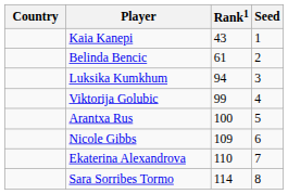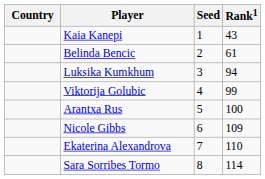 <table class="sortable wikitable">
 <tr>
 <th width="70">Country</th>
 <th width="175">Player</th>
+<th>Seed</th>
 <th>Rank<sup>1</sup></th>
-<th>Seed</th>
 </tr>
 <tr>
 <td></td>
 <td><a href='#'>Kaia Kanepi</a></td>
+<td>1</td>
 <td>43</td>
-<td>1</td>
 </tr>
 <tr>
 <td></td>
 <td><a href='#'>Belinda Bencic</a></td>
+<td>2</td>
 <td>61</td>
-<td>2</td>
 </tr>
 <tr>
 <td></td>
 <td><a href='#'>Luksika Kumkhum</a></td>
+<td>3</td>
 <td>94</td>
-<td>3</td>
 </tr>
 <tr>
 <td></td>
 <td><a href='#'>Viktorija Golubic</a></td>
+<td>4</td>
 <td>99</td>
-<td>4</td>
 </tr>
 <tr>
 <td></td>
 <td><a href='#'>Arantxa Rus</a></td>
+<td>5</td>
 <td>100</td>
-<td>5</td>
 </tr>
 <tr>
 <td></td>
 <td><a href='#'>Nicole Gibbs</a></td>
+<td>6</td>
 <td>109</td>
-<td>6</td>
 </tr>
 <tr>
 <td></td>
 <td><a href='#'>Ekaterina Alexandrova</a></td>
+<td>7</td>
 <td>110</td>
-<td>7</td>
 </tr>
 <tr>
 <td></td>
 <td><a href='#'>Sara Sorribes Tormo</a></td>
+<td>8</td>
 <td>114</td>
-<td>8</td>
 </tr>
 </table>
